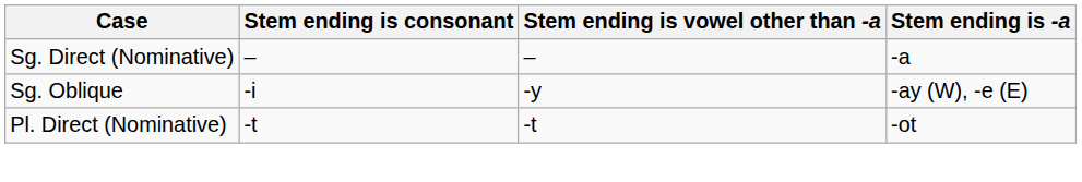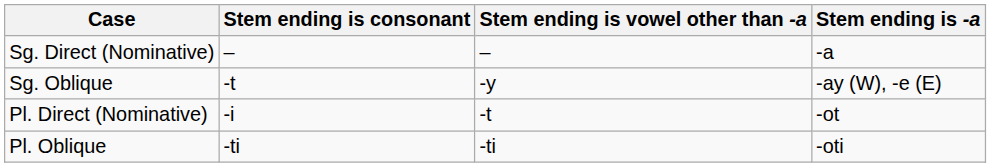 <table class="wikitable">
 <tr>
 <th>Case</th>
 <th>Stem ending is consonant</th>
 <th>Stem ending is vowel other than <em>-a</em></th>
 <th>Stem ending is <em>-a</em></th>
 </tr>
 <tr>
 <td>Sg. Direct (Nominative)</td>
 <td>–</td>
 <td>–</td>
 <td>-a</td>
 </tr>
 <tr>
 <td>Sg. Oblique</td>
-<td>-i</td>
+<td>-t</td>
 <td>-y</td>
 <td>-ay (W), -e (E)</td>
 </tr>
 <tr>
 <td>Pl. Direct (Nominative)</td>
-<td>-t</td>
+<td>-i</td>
 <td>-t</td>
 <td>-ot</td>
 </tr>
+<tr>
+<td>Pl. Oblique</td>
+<td>-ti</td>
+<td>-ti</td>
+<td>-oti</td>
+</tr>
 </table>
